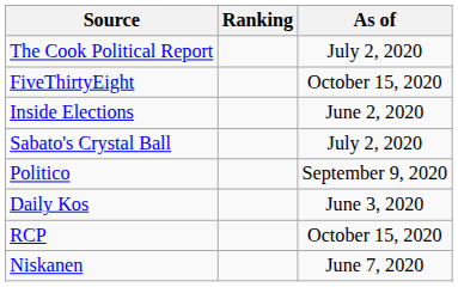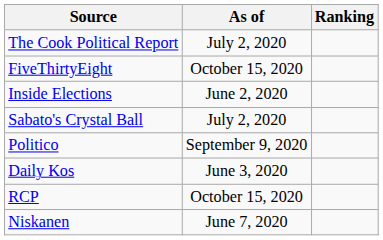 <table class="wikitable" style="text-align:center">
 <tr>
 <th>Source</th>
+<th>As of</th>
 <th>Ranking</th>
-<th>As of</th>
 </tr>
 <tr>
 <td align=left><a href='#'>The Cook Political Report</a></td>
+<td>July 2, 2020</td>
 <td></td>
-<td>July 2, 2020</td>
 </tr>
 <tr>
 <td align=left><a href='#'>FiveThirtyEight</a></td>
+<td>October 15, 2020</td>
 <td></td>
-<td>October 15, 2020</td>
 </tr>
 <tr>
 <td align=left><a href='#'>Inside Elections</a></td>
+<td>June 2, 2020</td>
 <td></td>
-<td>June 2, 2020</td>
 </tr>
 <tr>
 <td align=left><a href='#'>Sabato's Crystal Ball</a></td>
+<td>July 2, 2020</td>
 <td></td>
-<td>July 2, 2020</td>
 </tr>
 <tr>
 <td align="left"><a href='#'>Politico</a></td>
+<td>September 9, 2020</td>
 <td></td>
-<td>September 9, 2020</td>
 </tr>
 <tr>
 <td align="left"><a href='#'>Daily Kos</a></td>
+<td>June 3, 2020</td>
 <td></td>
-<td>June 3, 2020</td>
 </tr>
 <tr>
 <td align="left"><a href='#'>RCP</a></td>
+<td>October 15, 2020</td>
 <td></td>
-<td>October 15, 2020</td>
 </tr>
 <tr>
 <td align="left"><a href='#'>Niskanen</a></td>
+<td>June 7, 2020</td>
 <td></td>
-<td>June 7, 2020</td>
 </tr>
 </table>
